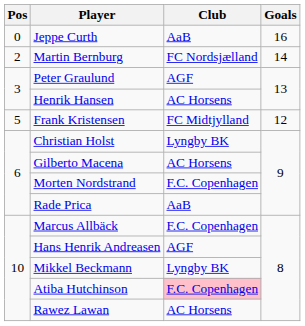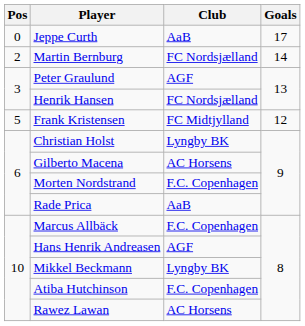 <table class="wikitable" style="text-align: center;">
 <tr>
 <th>Pos</th>
 <th>Player</th>
 <th>Club</th>
 <th>Goals</th>
 </tr>
 <tr>
 <td>0</td>
 <td style="text-align:left;"> <a href='#'>Jeppe Curth</a></td>
 <td style="text-align:left;"><a href='#'>AaB</a></td>
-<td>16</td>
+<td>17</td>
 </tr>
 <tr>
 <td>2</td>
 <td style="text-align:left;"> <a href='#'>Martin Bernburg</a></td>
 <td style="text-align:left;"><a href='#'>FC Nordsjælland</a></td>
 <td>14</td>
 </tr>
 <tr>
 <td rowspan="2">3</td>
 <td style="text-align:left;"> <a href='#'>Peter Graulund</a></td>
 <td style="text-align:left;"><a href='#'>AGF</a></td>
 <td rowspan="2">13</td>
 </tr>
 <tr>
 <td style="text-align:left;"> <a href='#'>Henrik Hansen</a></td>
-<td style="text-align:left;"><a href='#'>AC Horsens</a></td>
+<td style="text-align:left;"><a href='#'>FC Nordsjælland</a></td>
 </tr>
 <tr>
 <td>5</td>
 <td style="text-align:left;"> <a href='#'>Frank Kristensen</a></td>
 <td style="text-align:left;"><a href='#'>FC Midtjylland</a></td>
 <td>12</td>
 </tr>
 <tr>
 <td rowspan="4">6</td>
 <td style="text-align:left;"> <a href='#'>Christian Holst</a></td>
 <td style="text-align:left;"><a href='#'>Lyngby BK</a></td>
 <td rowspan="4">9</td>
 </tr>
 <tr>
 <td style="text-align:left;"> <a href='#'>Gilberto Macena</a></td>
 <td style="text-align:left;"><a href='#'>AC Horsens</a></td>
 </tr>
 <tr>
 <td style="text-align:left;"> <a href='#'>Morten Nordstrand</a></td>
 <td style="text-align:left;"><a href='#'>F.C. Copenhagen</a></td>
 </tr>
 <tr>
 <td style="text-align:left;"> <a href='#'>Rade Prica</a></td>
 <td style="text-align:left;"><a href='#'>AaB</a></td>
 </tr>
 <tr>
 <td rowspan="5">10</td>
 <td style="text-align:left;"> <a href='#'>Marcus Allbäck</a></td>
 <td style="text-align:left;"><a href='#'>F.C. Copenhagen</a></td>
 <td rowspan="5">8</td>
 </tr>
 <tr>
 <td style="text-align:left;"> <a href='#'>Hans Henrik Andreasen</a></td>
 <td style="text-align:left;"><a href='#'>AGF</a></td>
 </tr>
 <tr>
 <td style="text-align:left;"> <a href='#'>Mikkel Beckmann</a></td>
 <td style="text-align:left;"><a href='#'>Lyngby BK</a></td>
 </tr>
 <tr>
 <td style="text-align:left;"> <a href='#'>Atiba Hutchinson</a></td>
-<td style="background: pink; text-align:left;"><a href='#'>F.C. Copenhagen</a></td>
+<td style="text-align:left;"><a href='#'>F.C. Copenhagen</a></td>
 </tr>
 <tr>
 <td style="text-align:left;"> <a href='#'>Rawez Lawan</a></td>
 <td style="text-align:left;"><a href='#'>AC Horsens</a></td>
 </tr>
 </table>
